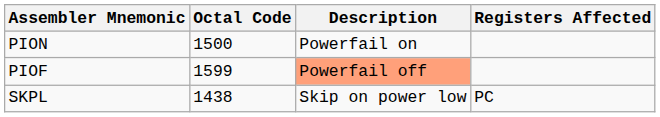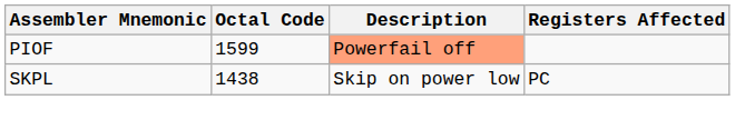 <table class="wikitable">
 <tr>
 <th>Assembler Mnemonic</th>
 <th>Octal Code</th>
 <th>Description</th>
 <th>Registers Affected</th>
-</tr>
-<tr>
-<td>PION</td>
-<td>1500</td>
-<td>Powerfail on</td>
-<td></td>
 </tr>
 <tr>
 <td>PIOF</td>
 <td>1599</td>
 <td style="background: lightsalmon;">Powerfail off</td>
 <td></td>
 </tr>
 <tr>
 <td>SKPL</td>
 <td>1438</td>
 <td>Skip on power low</td>
 <td>PC</td>
 </tr>
 </table>
